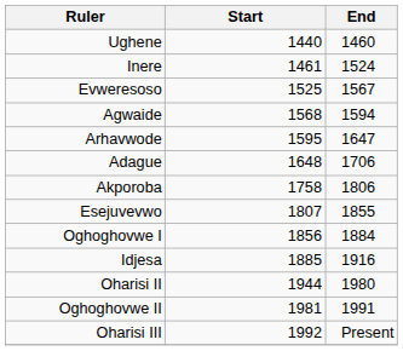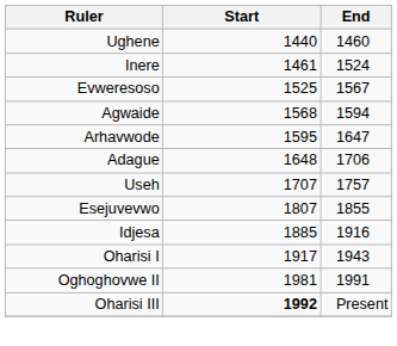 <table class=wikitable style="text-align:right;">
 <tr>
 <th style="width:10em;">Ruler</th>
 <th style="width:10em;">Start</th>
 <th>End</th>
 </tr>
 <tr>
 <td>Ughene</td>
 <td>1440</td>
 <td style="text-align:left;padding-left:1em;">1460</td>
 </tr>
 <tr>
 <td>Inere</td>
 <td>1461</td>
 <td style="text-align:left;padding-left:1em;">1524</td>
 </tr>
 <tr>
 <td>Evweresoso</td>
 <td>1525</td>
 <td style="text-align:left;padding-left:1em;">1567</td>
 </tr>
 <tr>
 <td>Agwaide</td>
 <td>1568</td>
 <td style="text-align:left;padding-left:1em;">1594</td>
 </tr>
 <tr>
 <td>Arhavwode</td>
 <td>1595</td>
 <td style="text-align:left;padding-left:1em;">1647</td>
 </tr>
 <tr>
 <td>Adague</td>
 <td>1648</td>
 <td style="text-align:left;padding-left:1em;">1706</td>
 </tr>
 <tr>
-<td>Akporoba</td>
-<td>1758</td>
-<td style="text-align:left;padding-left:1em;">1806</td>
+<td>Useh</td>
+<td>1707</td>
+<td style="text-align:left;padding-left:1em;">1757</td>
 </tr>
 <tr>
 <td>Esejuvevwo</td>
 <td>1807</td>
 <td style="text-align:left;padding-left:1em;">1855</td>
 </tr>
 <tr>
-<td>Oghoghovwe I</td>
-<td>1856</td>
-<td style="text-align:left;padding-left:1em;">1884</td>
-</tr>
-<tr>
 <td>Idjesa</td>
 <td>1885</td>
 <td style="text-align:left;padding-left:1em;">1916</td>
 </tr>
 <tr>
-<td>Oharisi II</td>
-<td>1944</td>
-<td style="text-align:left;padding-left:1em;">1980</td>
+<td>Oharisi I</td>
+<td>1917</td>
+<td style="text-align:left;padding-left:1em;">1943</td>
 </tr>
 <tr>
 <td>Oghoghovwe II</td>
 <td>1981</td>
 <td style="text-align:left;padding-left:1em;">1991</td>
 </tr>
 <tr>
 <td>Oharisi III</td>
-<td>1992</td>
+<td><strong>1992</strong></td>
 <td style="text-align:left;padding-left:1em;">Present</td>
 </tr>
 <tr>
 </tr>
 </table>
